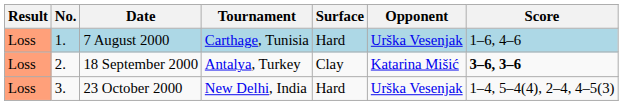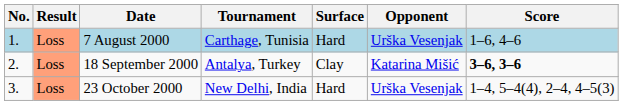 <table class="sortable wikitable" style=font-size:97%>
 <tr>
+<th>No.</th>
 <th>Result</th>
-<th>No.</th>
 <th>Date</th>
 <th>Tournament</th>
 <th>Surface</th>
 <th>Opponent</th>
 <th>Score</th>
 </tr>
 <tr bgcolor="lightblue">
+<td>1.</td>
 <td style="background:#ffa07a;">Loss</td>
-<td>1.</td>
 <td>7 August 2000</td>
 <td><a href='#'>Carthage</a>, Tunisia</td>
 <td>Hard</td>
 <td> <a href='#'>Urška Vesenjak</a></td>
 <td>1–6, 4–6</td>
 </tr>
 <tr>
+<td>2.</td>
 <td style="background:#ffa07a;">Loss</td>
-<td>2.</td>
 <td>18 September 2000</td>
 <td><a href='#'>Antalya</a>, Turkey</td>
 <td>Clay</td>
 <td> <a href='#'>Katarina Mišić</a></td>
 <td><strong>3–6, 3–6</strong></td>
 </tr>
 <tr>
+<td>3.</td>
 <td style="background:#ffa07a;">Loss</td>
-<td>3.</td>
 <td>23 October 2000</td>
 <td><a href='#'>New Delhi</a>, India</td>
 <td>Hard</td>
 <td> <a href='#'>Urška Vesenjak</a></td>
 <td>1–4, 5–4(4), 2–4, 4–5(3)</td>
 </tr>
 </table>
